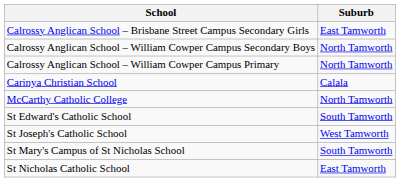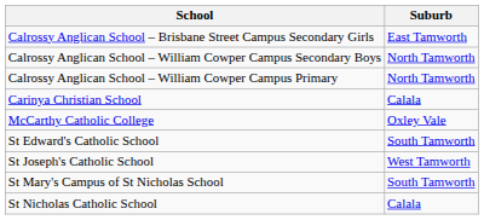 <table class="wikitable">
 <tr>
 <th>School</th>
 <th>Suburb</th>
 </tr>
 <tr>
 <td><a href='#'>Calrossy Anglican School</a> – Brisbane Street Campus Secondary Girls</td>
 <td><a href='#'>East Tamworth</a></td>
 </tr>
 <tr>
 <td>Calrossy Anglican School – William Cowper Campus Secondary Boys</td>
 <td><a href='#'>North Tamworth</a></td>
 </tr>
 <tr>
 <td>Calrossy Anglican School – William Cowper Campus Primary</td>
 <td><a href='#'>North Tamworth</a></td>
 </tr>
 <tr>
 <td><a href='#'>Carinya Christian School</a></td>
 <td><a href='#'>Calala</a></td>
 </tr>
 <tr>
 <td><a href='#'>McCarthy Catholic College</a></td>
-<td><a href='#'>North Tamworth</a></td>
+<td><a href='#'>Oxley Vale</a></td>
 </tr>
 <tr>
 <td>St Edward's Catholic School</td>
 <td><a href='#'>South Tamworth</a></td>
 </tr>
 <tr>
 <td>St Joseph's Catholic School</td>
 <td><a href='#'>West Tamworth</a></td>
 </tr>
 <tr>
 <td>St Mary's Campus of St Nicholas School</td>
 <td><a href='#'>South Tamworth</a></td>
 </tr>
 <tr>
 <td>St Nicholas Catholic School</td>
-<td><a href='#'>East Tamworth</a></td>
+<td><a href='#'>Calala</a></td>
 </tr>
 </table>
